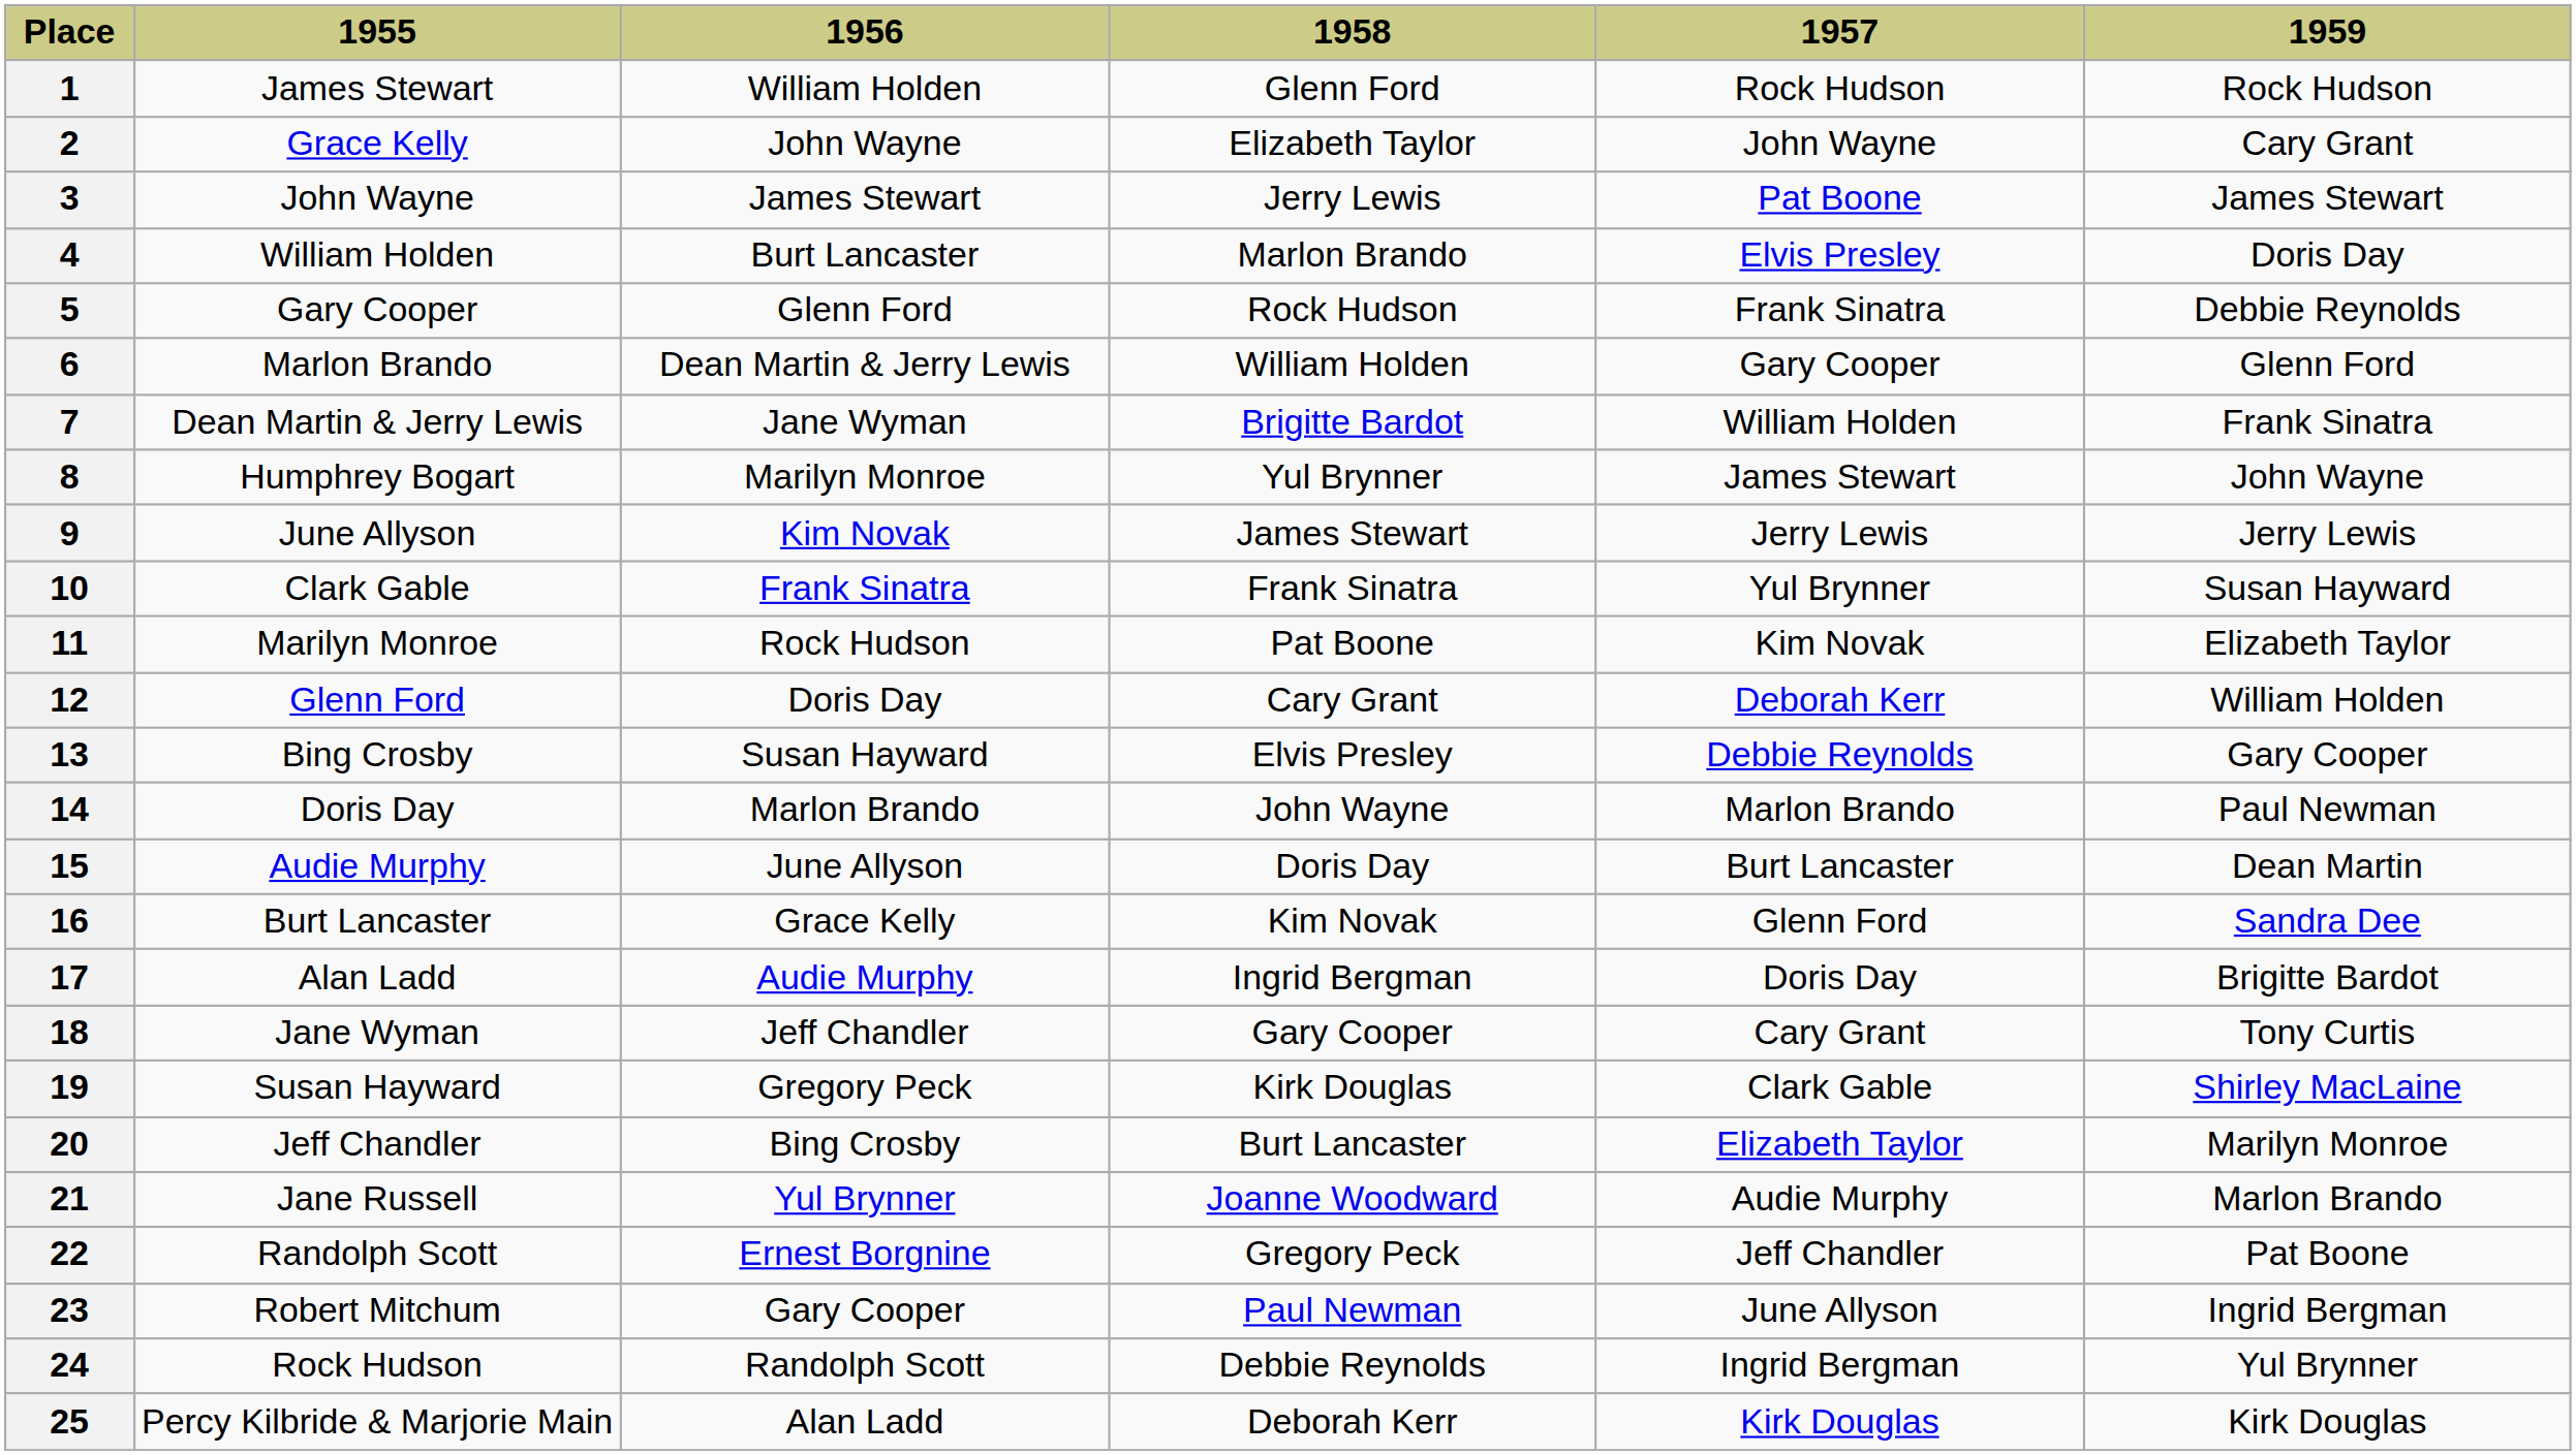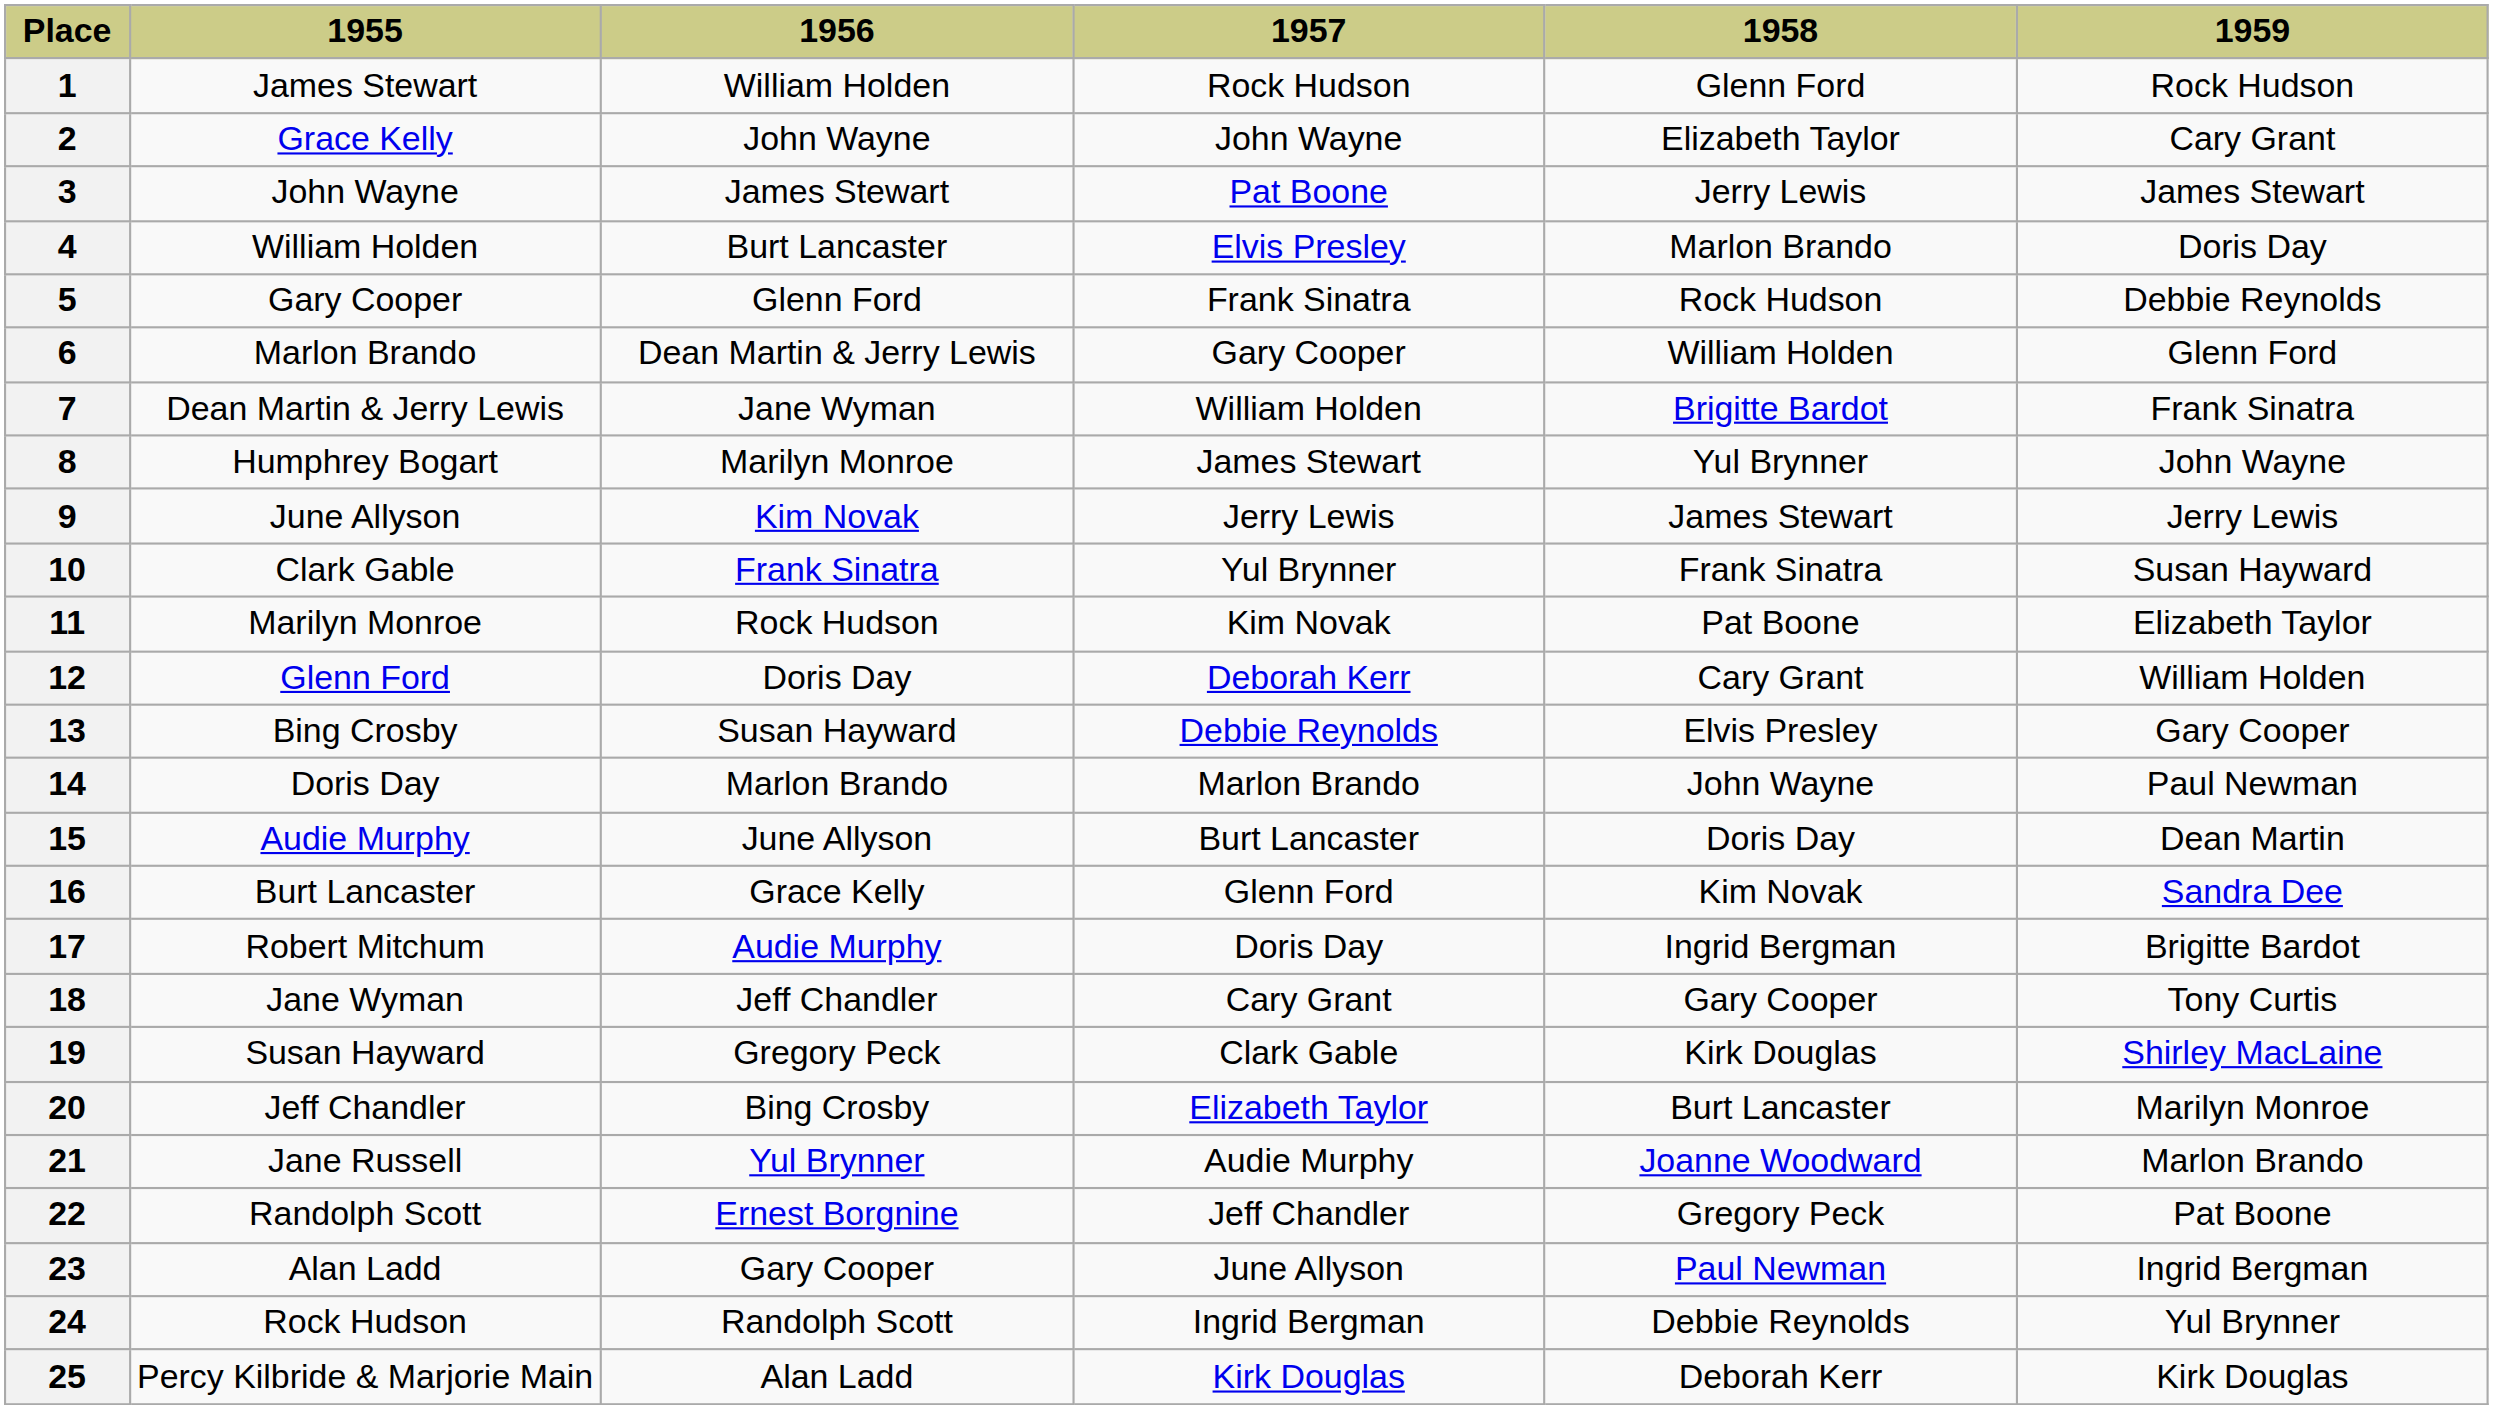 <table class="wikitable" style="text-align:center">
 <tr>
 <th scope="col" style="background:#CC8" width="5%">Place</th>
 <th scope="col" style="background:#CC8" width="19%">1955</th>
 <th scope="col" style="background:#CC8" width="19%">1956</th>
+<th scope="col" style="background:#CC8" width="19%">1957</th>
 <th scope="col" style="background:#CC8" width="19%">1958</th>
-<th scope="col" style="background:#CC8" width="19%">1957</th>
 <th scope="col" style="background:#CC8" width="19%">1959</th>
 </tr>
 <tr>
 <th scope="row">1</th>
 <td>James Stewart</td>
 <td>William Holden</td>
+<td>Rock Hudson</td>
 <td>Glenn Ford</td>
-<td>Rock Hudson</td>
 <td>Rock Hudson</td>
 </tr>
 <tr>
 <th scope="row">2</th>
 <td><a href='#'>Grace Kelly</a></td>
 <td>John Wayne</td>
+<td>John Wayne</td>
 <td>Elizabeth Taylor</td>
-<td>John Wayne</td>
 <td>Cary Grant</td>
 </tr>
 <tr>
 <th scope="row">3</th>
 <td>John Wayne</td>
 <td>James Stewart</td>
+<td><a href='#'>Pat Boone</a></td>
 <td>Jerry Lewis</td>
-<td><a href='#'>Pat Boone</a></td>
 <td>James Stewart</td>
 </tr>
 <tr>
 <th scope="row">4</th>
 <td>William Holden</td>
 <td>Burt Lancaster</td>
+<td><a href='#'>Elvis Presley</a></td>
 <td>Marlon Brando</td>
-<td><a href='#'>Elvis Presley</a></td>
 <td>Doris Day</td>
 </tr>
 <tr>
 <th scope="row">5</th>
 <td>Gary Cooper</td>
 <td>Glenn Ford</td>
+<td>Frank Sinatra</td>
 <td>Rock Hudson</td>
-<td>Frank Sinatra</td>
 <td>Debbie Reynolds</td>
 </tr>
 <tr>
 <th scope="row">6</th>
 <td>Marlon Brando</td>
 <td>Dean Martin & Jerry Lewis</td>
+<td>Gary Cooper</td>
 <td>William Holden</td>
-<td>Gary Cooper</td>
 <td>Glenn Ford</td>
 </tr>
 <tr>
 <th scope="row">7</th>
 <td>Dean Martin & Jerry Lewis</td>
 <td>Jane Wyman</td>
+<td>William Holden</td>
 <td><a href='#'>Brigitte Bardot</a></td>
-<td>William Holden</td>
 <td>Frank Sinatra</td>
 </tr>
 <tr>
 <th scope="row">8</th>
 <td>Humphrey Bogart</td>
 <td>Marilyn Monroe</td>
+<td>James Stewart</td>
 <td>Yul Brynner</td>
-<td>James Stewart</td>
 <td>John Wayne</td>
 </tr>
 <tr>
 <th scope="row">9</th>
 <td>June Allyson</td>
 <td><a href='#'>Kim Novak</a></td>
+<td>Jerry Lewis</td>
 <td>James Stewart</td>
-<td>Jerry Lewis</td>
 <td>Jerry Lewis</td>
 </tr>
 <tr>
 <th scope="row">10</th>
 <td>Clark Gable</td>
 <td><a href='#'>Frank Sinatra</a></td>
+<td>Yul Brynner</td>
 <td>Frank Sinatra</td>
-<td>Yul Brynner</td>
 <td>Susan Hayward</td>
 </tr>
 <tr>
 <th scope="row">11</th>
 <td>Marilyn Monroe</td>
 <td>Rock Hudson</td>
+<td>Kim Novak</td>
 <td>Pat Boone</td>
-<td>Kim Novak</td>
 <td>Elizabeth Taylor</td>
 </tr>
 <tr>
 <th scope="row">12</th>
 <td><a href='#'>Glenn Ford</a></td>
 <td>Doris Day</td>
+<td><a href='#'>Deborah Kerr</a></td>
 <td>Cary Grant</td>
-<td><a href='#'>Deborah Kerr</a></td>
 <td>William Holden</td>
 </tr>
 <tr>
 <th scope="row">13</th>
 <td>Bing Crosby</td>
 <td>Susan Hayward</td>
+<td><a href='#'>Debbie Reynolds</a></td>
 <td>Elvis Presley</td>
-<td><a href='#'>Debbie Reynolds</a></td>
 <td>Gary Cooper</td>
 </tr>
 <tr>
 <th scope="row">14</th>
 <td>Doris Day</td>
 <td>Marlon Brando</td>
+<td>Marlon Brando</td>
 <td>John Wayne</td>
-<td>Marlon Brando</td>
 <td>Paul Newman</td>
 </tr>
 <tr>
 <th scope="row">15</th>
 <td><a href='#'>Audie Murphy</a></td>
 <td>June Allyson</td>
+<td>Burt Lancaster</td>
 <td>Doris Day</td>
-<td>Burt Lancaster</td>
 <td>Dean Martin</td>
 </tr>
 <tr>
 <th scope="row">16</th>
 <td>Burt Lancaster</td>
 <td>Grace Kelly</td>
+<td>Glenn Ford</td>
 <td>Kim Novak</td>
-<td>Glenn Ford</td>
 <td><a href='#'>Sandra Dee</a></td>
 </tr>
 <tr>
 <th scope="row">17</th>
-<td>Alan Ladd</td>
+<td>Robert Mitchum</td>
 <td><a href='#'>Audie Murphy</a></td>
+<td>Doris Day</td>
 <td>Ingrid Bergman</td>
-<td>Doris Day</td>
 <td>Brigitte Bardot</td>
 </tr>
 <tr>
 <th scope="row">18</th>
 <td>Jane Wyman</td>
 <td>Jeff Chandler</td>
+<td>Cary Grant</td>
 <td>Gary Cooper</td>
-<td>Cary Grant</td>
 <td>Tony Curtis</td>
 </tr>
 <tr>
 <th scope="row">19</th>
 <td>Susan Hayward</td>
 <td>Gregory Peck</td>
+<td>Clark Gable</td>
 <td>Kirk Douglas</td>
-<td>Clark Gable</td>
 <td><a href='#'>Shirley MacLaine</a></td>
 </tr>
 <tr>
 <th scope="row">20</th>
 <td>Jeff Chandler</td>
 <td>Bing Crosby</td>
+<td><a href='#'>Elizabeth Taylor</a></td>
 <td>Burt Lancaster</td>
-<td><a href='#'>Elizabeth Taylor</a></td>
 <td>Marilyn Monroe</td>
 </tr>
 <tr>
 <th scope="row">21</th>
 <td>Jane Russell</td>
 <td><a href='#'>Yul Brynner</a></td>
+<td>Audie Murphy</td>
 <td><a href='#'>Joanne Woodward</a></td>
-<td>Audie Murphy</td>
 <td>Marlon Brando</td>
 </tr>
 <tr>
 <th scope="row">22</th>
 <td>Randolph Scott</td>
 <td><a href='#'>Ernest Borgnine</a></td>
+<td>Jeff Chandler</td>
 <td>Gregory Peck</td>
-<td>Jeff Chandler</td>
 <td>Pat Boone</td>
 </tr>
 <tr>
 <th scope="row">23</th>
-<td>Robert Mitchum</td>
+<td>Alan Ladd</td>
 <td>Gary Cooper</td>
+<td>June Allyson</td>
 <td><a href='#'>Paul Newman</a></td>
-<td>June Allyson</td>
 <td>Ingrid Bergman</td>
 </tr>
 <tr>
 <th scope="row">24</th>
 <td>Rock Hudson</td>
 <td>Randolph Scott</td>
+<td>Ingrid Bergman</td>
 <td>Debbie Reynolds</td>
-<td>Ingrid Bergman</td>
 <td>Yul Brynner</td>
 </tr>
 <tr>
 <th scope="row">25</th>
 <td>Percy Kilbride & Marjorie Main</td>
 <td>Alan Ladd</td>
+<td><a href='#'>Kirk Douglas</a></td>
 <td>Deborah Kerr</td>
-<td><a href='#'>Kirk Douglas</a></td>
 <td>Kirk Douglas</td>
 </tr>
 </table>
